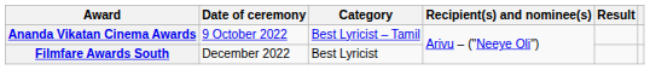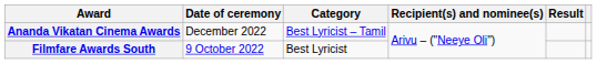 <table class="wikitable plainrowheaders sortable">
 <tr>
 <th scope="col">Award</th>
 <th scope="col">Date of ceremony</th>
 <th scope="col">Category</th>
 <th scope="col">Recipient(s) and nominee(s)</th>
 <th scope="col">Result</th>
 <th scope="col" class="unsortable"></th>
 </tr>
 <tr>
 <th scope="row"><a href='#'>Ananda Vikatan Cinema Awards</a></th>
-<td><a href='#'>9 October 2022</a></td>
+<td>December 2022</td>
 <td><a href='#'>Best Lyricist – Tamil</a></td>
 <td rowspan="2"><a href='#'>Arivu</a> – ("<a href='#'>Neeye Oli</a>")</td>
 <td></td>
 <td style="text-align:center;"></td>
 </tr>
 <tr>
 <th scope="row"><a href='#'>Filmfare Awards South</a></th>
-<td>December 2022</td>
+<td><a href='#'>9 October 2022</a></td>
 <td>Best Lyricist</td>
 <td></td>
 <td style="text-align:center;"><br></td>
 </tr>
 </table>
